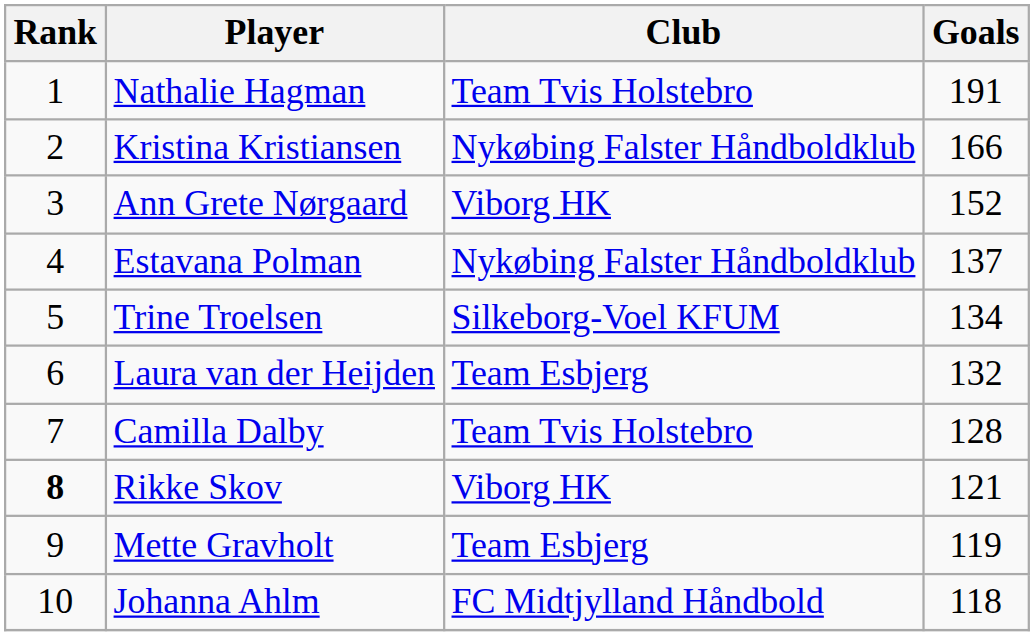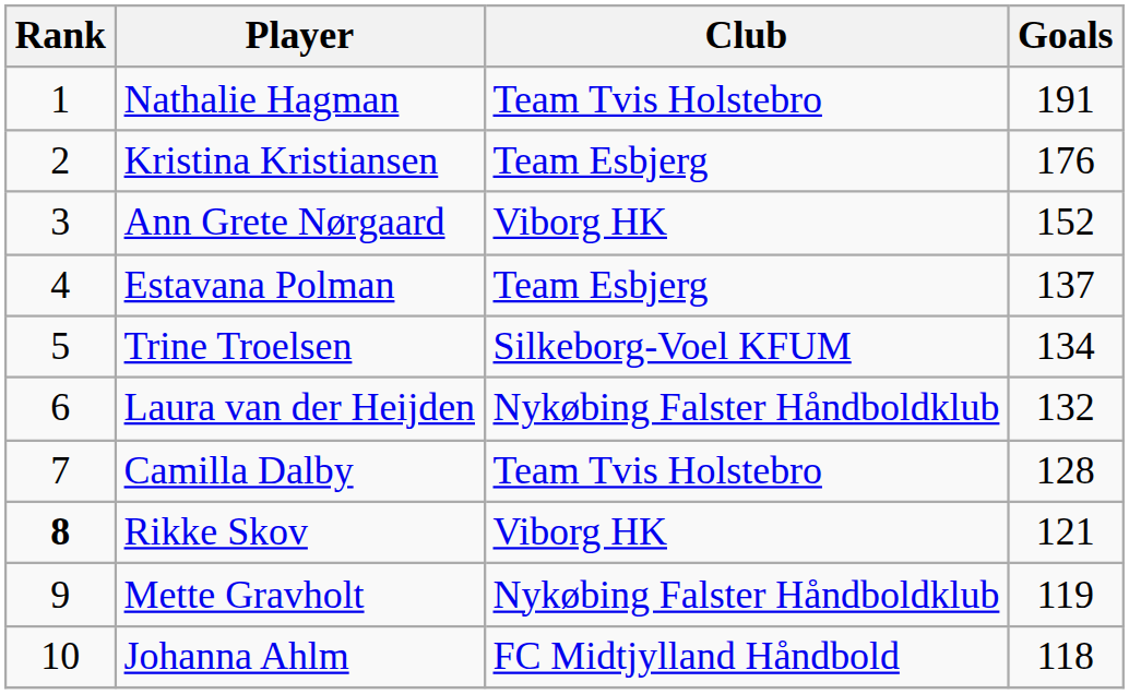 <table class="wikitable sortable" style="text-align:center">
 <tr>
 <th>Rank</th>
 <th>Player</th>
 <th>Club</th>
 <th>Goals</th>
 </tr>
 <tr>
 <td>1</td>
 <td style="text-align:left"> <a href='#'>Nathalie Hagman</a></td>
 <td style="text-align:left"><a href='#'>Team Tvis Holstebro</a></td>
 <td>191</td>
 </tr>
 <tr>
 <td>2</td>
 <td style="text-align:left"> <a href='#'>Kristina Kristiansen</a></td>
-<td style="text-align:left"><a href='#'>Nykøbing Falster Håndboldklub</a></td>
-<td>166</td>
+<td style="text-align:left"><a href='#'>Team Esbjerg</a></td>
+<td>176</td>
 </tr>
 <tr>
 <td>3</td>
 <td style="text-align:left"> <a href='#'>Ann Grete Nørgaard</a></td>
 <td style="text-align:left"><a href='#'>Viborg HK</a></td>
 <td>152</td>
 </tr>
 <tr>
 <td>4</td>
 <td style="text-align:left"> <a href='#'>Estavana Polman</a></td>
-<td style="text-align:left"><a href='#'>Nykøbing Falster Håndboldklub</a></td>
+<td style="text-align:left"><a href='#'>Team Esbjerg</a></td>
 <td>137</td>
 </tr>
 <tr>
 <td>5</td>
 <td style="text-align:left"> <a href='#'>Trine Troelsen</a></td>
 <td style="text-align:left"><a href='#'>Silkeborg-Voel KFUM</a></td>
 <td>134</td>
 </tr>
 <tr>
 <td>6</td>
 <td style="text-align:left"> <a href='#'>Laura van der Heijden</a></td>
-<td style="text-align:left"><a href='#'>Team Esbjerg</a></td>
+<td style="text-align:left"><a href='#'>Nykøbing Falster Håndboldklub</a></td>
 <td>132</td>
 </tr>
 <tr>
 <td>7</td>
 <td style="text-align:left"> <a href='#'>Camilla Dalby</a></td>
 <td style="text-align:left"><a href='#'>Team Tvis Holstebro</a></td>
 <td>128</td>
 </tr>
 <tr>
 <td><strong>8</strong></td>
 <td style="text-align:left"> <a href='#'>Rikke Skov</a></td>
 <td style="text-align:left"><a href='#'>Viborg HK</a></td>
 <td>121</td>
 </tr>
 <tr>
 <td>9</td>
 <td style="text-align:left"> <a href='#'>Mette Gravholt</a></td>
-<td style="text-align:left"><a href='#'>Team Esbjerg</a></td>
+<td style="text-align:left"><a href='#'>Nykøbing Falster Håndboldklub</a></td>
 <td>119</td>
 </tr>
 <tr>
 <td>10</td>
 <td style="text-align:left"> <a href='#'>Johanna Ahlm</a></td>
 <td style="text-align:left"><a href='#'>FC Midtjylland Håndbold</a></td>
 <td>118</td>
 </tr>
 <tr>
 </tr>
 </table>
